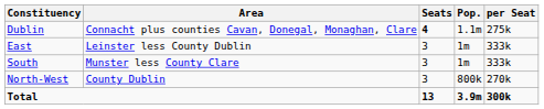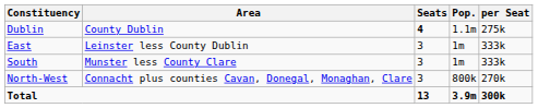 <table class="wikitable">
 <tr>
 <th>Constituency</th>
 <th>Area</th>
 <th>Seats</th>
 <th>Pop.</th>
 <th>per Seat</th>
 </tr>
 <tr>
 <td><a href='#'>Dublin</a></td>
-<td><a href='#'>Connacht</a> plus counties <a href='#'>Cavan</a>, <a href='#'>Donegal</a>, <a href='#'>Monaghan</a>, <a href='#'>Clare</a></td>
+<td><a href='#'>County Dublin</a></td>
 <td><strong>4</strong></td>
 <td>1.1m</td>
 <td>275k</td>
 </tr>
 <tr>
 <td><a href='#'>East</a></td>
 <td><a href='#'>Leinster</a> less County Dublin</td>
 <td>3</td>
 <td>1m</td>
 <td>333k</td>
 </tr>
 <tr>
 <td><a href='#'>South</a></td>
 <td><a href='#'>Munster</a> less <a href='#'>County Clare</a></td>
 <td>3</td>
 <td>1m</td>
 <td>333k</td>
 </tr>
 <tr>
 <td><a href='#'>North-West</a></td>
-<td><a href='#'>County Dublin</a></td>
+<td><a href='#'>Connacht</a> plus counties <a href='#'>Cavan</a>, <a href='#'>Donegal</a>, <a href='#'>Monaghan</a>, <a href='#'>Clare</a></td>
 <td>3</td>
 <td>800k</td>
 <td>270k</td>
 </tr>
 <tr>
 <td colspan=2><strong>Total</strong></td>
 <td><strong>13</strong></td>
 <td><strong>3.9m</strong></td>
 <td><strong>300k</strong></td>
 </tr>
 </table>
